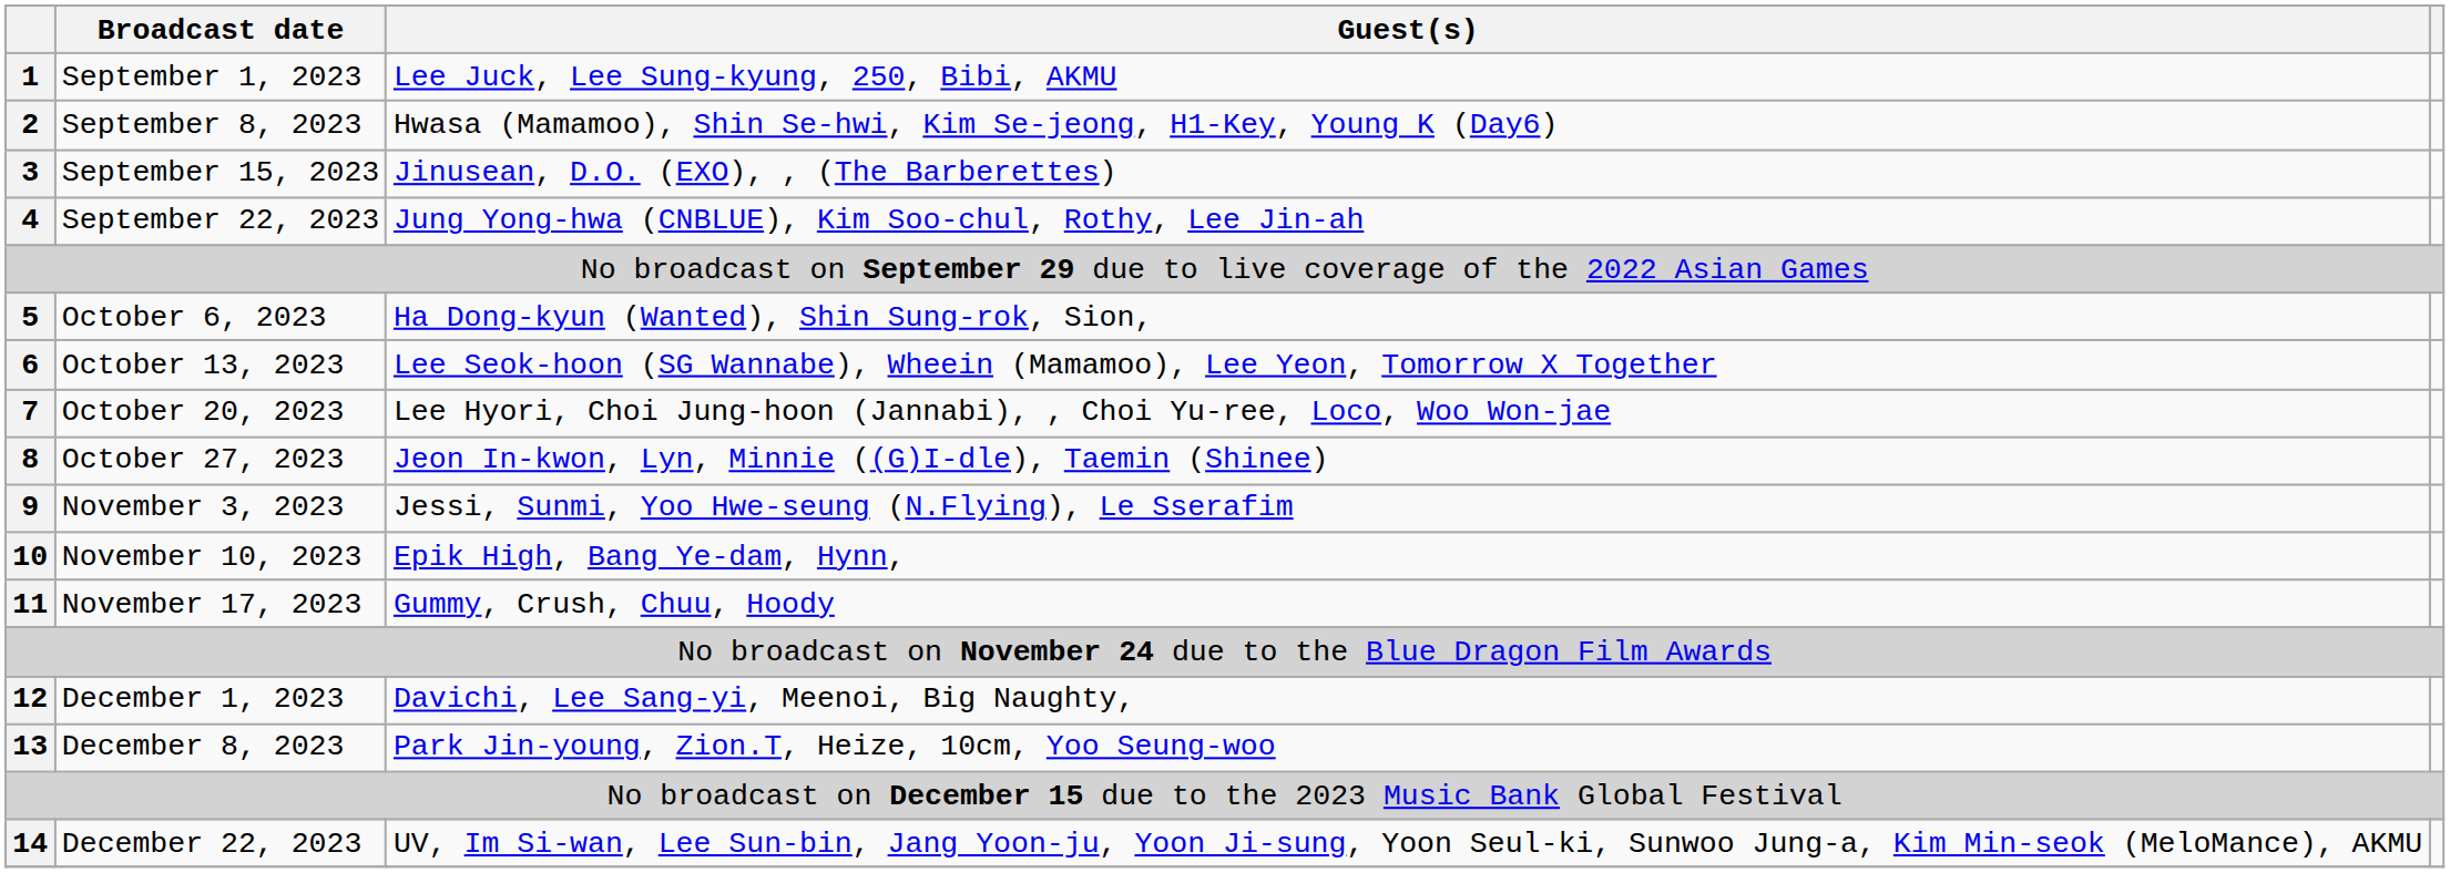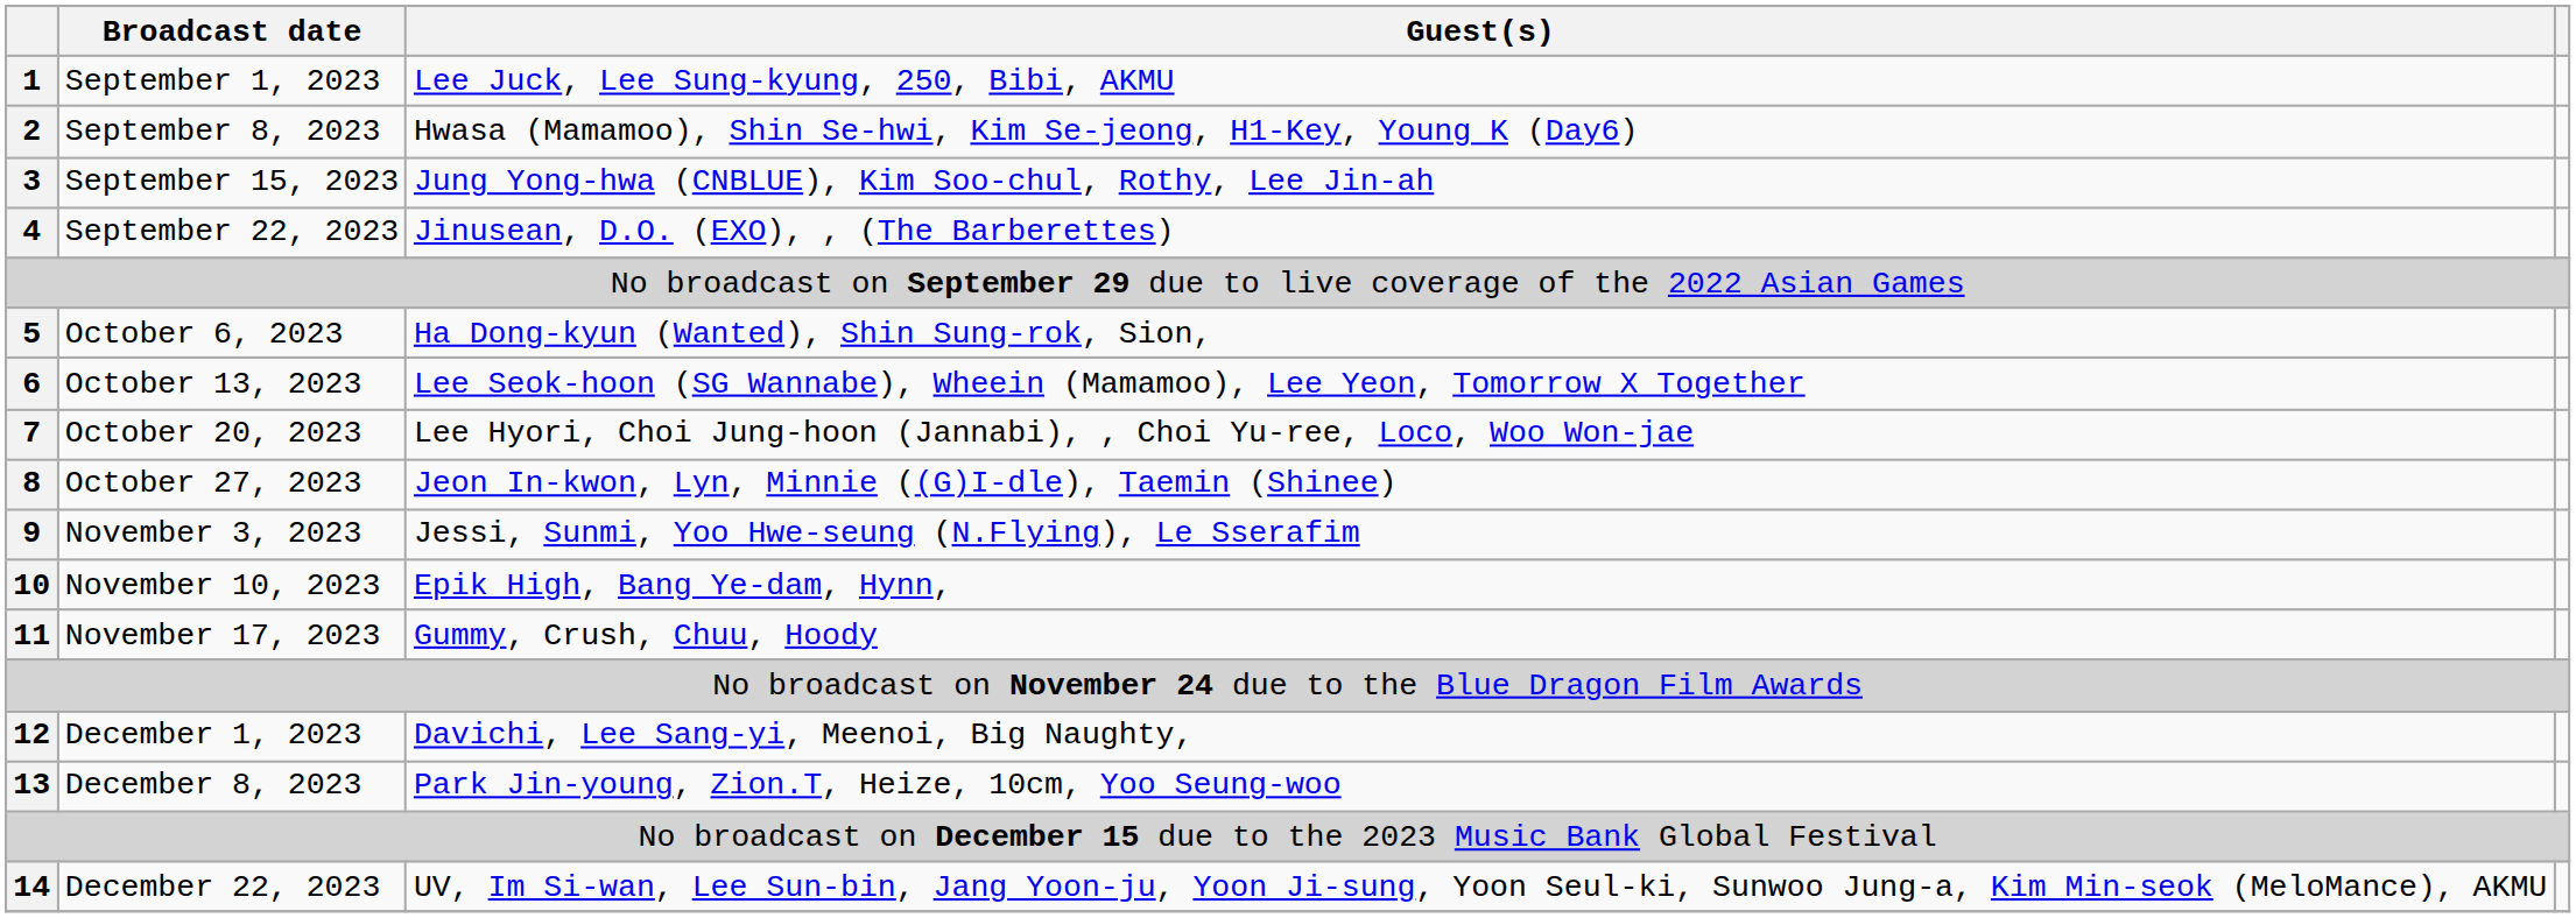 <table class="wikitable">
 <tr>
 <th></th>
 <th>Broadcast date</th>
 <th>Guest(s)</th>
 <th></th>
 </tr>
 <tr>
 <th>1</th>
 <td>September 1, 2023</td>
 <td><a href='#'>Lee Juck</a>, <a href='#'>Lee Sung-kyung</a>, <a href='#'>250</a>, <a href='#'>Bibi</a>, <a href='#'>AKMU</a></td>
 <td style="text-align:center"></td>
 </tr>
 <tr>
 <th>2</th>
 <td>September 8, 2023</td>
 <td>Hwasa (Mamamoo), <a href='#'>Shin Se-hwi</a>, <a href='#'>Kim Se-jeong</a>, <a href='#'>H1-Key</a>, <a href='#'>Young K</a> (<a href='#'>Day6</a>)</td>
 <td style="text-align:center"></td>
 </tr>
 <tr>
 <th>3</th>
 <td>September 15, 2023</td>
-<td><a href='#'>Jinusean</a>, <a href='#'>D.O.</a> (<a href='#'>EXO</a>), ,  (<a href='#'>The Barberettes</a>)</td>
+<td><a href='#'>Jung Yong-hwa</a> (<a href='#'>CNBLUE</a>), <a href='#'>Kim Soo-chul</a>, <a href='#'>Rothy</a>, <a href='#'>Lee Jin-ah</a></td>
 <td style="text-align:center"></td>
 </tr>
 <tr>
 <th>4</th>
 <td>September 22, 2023</td>
-<td><a href='#'>Jung Yong-hwa</a> (<a href='#'>CNBLUE</a>), <a href='#'>Kim Soo-chul</a>, <a href='#'>Rothy</a>, <a href='#'>Lee Jin-ah</a></td>
+<td><a href='#'>Jinusean</a>, <a href='#'>D.O.</a> (<a href='#'>EXO</a>), ,  (<a href='#'>The Barberettes</a>)</td>
 <td style="text-align:center"></td>
 </tr>
 <tr>
 <td colspan="4" style="text-align:center;background:Lightgray">No broadcast on <strong>September 29</strong> due to live coverage of the <a href='#'>2022 Asian Games</a></td>
 </tr>
 <tr>
 <th>5</th>
 <td>October 6, 2023</td>
 <td><a href='#'>Ha Dong-kyun</a> (<a href='#'>Wanted</a>), <a href='#'>Shin Sung-rok</a>, Sion, </td>
 <td style="text-align:center"></td>
 </tr>
 <tr>
 <th>6</th>
 <td>October 13, 2023</td>
 <td><a href='#'>Lee Seok-hoon</a> (<a href='#'>SG Wannabe</a>), <a href='#'>Wheein</a> (Mamamoo), <a href='#'>Lee Yeon</a>, <a href='#'>Tomorrow X Together</a></td>
 <td style="text-align:center"></td>
 </tr>
 <tr>
 <th>7</th>
 <td>October 20, 2023</td>
 <td>Lee Hyori, Choi Jung-hoon (Jannabi), , Choi Yu-ree, <a href='#'>Loco</a>, <a href='#'>Woo Won-jae</a></td>
 <td style="text-align:center"></td>
 </tr>
 <tr>
 <th>8</th>
 <td>October 27, 2023</td>
 <td><a href='#'>Jeon In-kwon</a>, <a href='#'>Lyn</a>, <a href='#'>Minnie</a> (<a href='#'>(G)I-dle</a>), <a href='#'>Taemin</a> (<a href='#'>Shinee</a>)</td>
 <td style="text-align:center"></td>
 </tr>
 <tr>
 <th>9</th>
 <td>November 3, 2023</td>
 <td>Jessi, <a href='#'>Sunmi</a>, <a href='#'>Yoo Hwe-seung</a> (<a href='#'>N.Flying</a>), <a href='#'>Le Sserafim</a></td>
 <td style="text-align:center"></td>
 </tr>
 <tr>
 <th>10</th>
 <td>November 10, 2023</td>
 <td><a href='#'>Epik High</a>, <a href='#'>Bang Ye-dam</a>, <a href='#'>Hynn</a>, </td>
 <td style="text-align:center"></td>
 </tr>
 <tr>
 <th>11</th>
 <td>November 17, 2023</td>
 <td><a href='#'>Gummy</a>, Crush, <a href='#'>Chuu</a>, <a href='#'>Hoody</a></td>
 <td style="text-align:center"></td>
 </tr>
 <tr>
 <td colspan="4" style="text-align:center;background:Lightgray">No broadcast on <strong>November 24</strong> due to the <a href='#'>Blue Dragon Film Awards</a></td>
 </tr>
 <tr>
 <th>12</th>
 <td>December 1, 2023</td>
 <td><a href='#'>Davichi</a>, <a href='#'>Lee Sang-yi</a>, Meenoi, Big Naughty, </td>
 <td style="text-align:center"></td>
 </tr>
 <tr>
 <th>13</th>
 <td>December 8, 2023</td>
 <td><a href='#'>Park Jin-young</a>, <a href='#'>Zion.T</a>, Heize, 10cm, <a href='#'>Yoo Seung-woo</a></td>
 <td style="text-align:center"></td>
 </tr>
 <tr>
 <td colspan="4" style="text-align:center;background:Lightgray">No broadcast on <strong>December 15</strong> due to the 2023 <a href='#'>Music Bank</a> Global Festival</td>
 </tr>
 <tr>
 <th>14</th>
 <td>December 22, 2023</td>
 <td>UV, <a href='#'>Im Si-wan</a>, <a href='#'>Lee Sun-bin</a>, <a href='#'>Jang Yoon-ju</a>, <a href='#'>Yoon Ji-sung</a>, Yoon Seul-ki, Sunwoo Jung-a, <a href='#'>Kim Min-seok</a> (MeloMance), AKMU</td>
 <td style="text-align:center"></td>
 </tr>
 <tr>
 </tr>
 </table>
